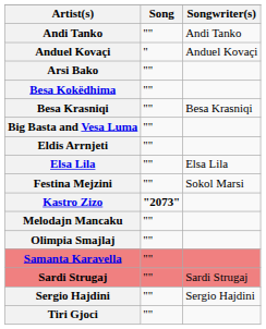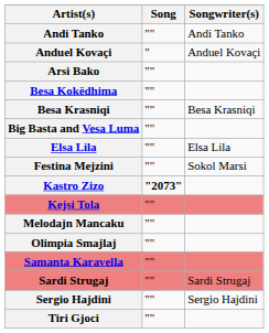 <table class="wikitable sortable plainrowheaders" style="margin: 1em auto 1em auto">
 <tr>
 </tr>
 <tr>
 <th scope="col">Artist(s)</th>
 <th scope="col">Song</th>
 <th scope="col">Songwriter(s)</th>
 </tr>
 <tr>
 <th scope="row">Andi Tanko</th>
 <td>""</td>
 <td>Andi Tanko</td>
 </tr>
 <tr>
 <th scope="row">Anduel Kovaçi</th>
 <td>"</td>
 <td>Anduel Kovaçi</td>
 </tr>
 <tr>
 <th scope="row">Arsi Bako</th>
 <td>""</td>
 <td></td>
 </tr>
 <tr>
 <th scope="row"><a href='#'>Besa Kokëdhima</a></th>
 <td>""</td>
 <td></td>
 </tr>
 <tr>
 <th scope="row">Besa Krasniqi</th>
 <td>""</td>
 <td>Besa Krasniqi</td>
 </tr>
 <tr>
 <th scope="row">Big Basta and <a href='#'>Vesa Luma</a></th>
 <td>""</td>
 <td></td>
 </tr>
 <tr>
-<th scope="row">Eldis Arrnjeti</th>
-<td>""</td>
-<td></td>
-</tr>
-<tr>
 <th scope="row"><a href='#'>Elsa Lila</a></th>
 <td>""</td>
 <td>Elsa Lila</td>
 </tr>
 <tr>
 <th scope="row">Festina Mejzini</th>
 <td>""</td>
 <td>Sokol Marsi</td>
 </tr>
 <tr>
 <th scope="row"><a href='#'>Kastro Zizo</a></th>
 <td><strong>"2073"</strong></td>
+<td></td>
+</tr>
+<tr style="background:#F08080;">
+<th scope="row" style="background:#F08080;"><a href='#'>Kejsi Tola</a></th>
+<td>""</td>
 <td></td>
 </tr>
 <tr>
 <th scope="row">Melodajn Mancaku</th>
 <td>""</td>
 <td></td>
 </tr>
 <tr>
 <th scope="row">Olimpia Smajlaj</th>
 <td>""</td>
 <td></td>
 </tr>
 <tr style="background:#F08080;">
 <th scope="row" style="background:#F08080;"><a href='#'>Samanta Karavella</a></th>
 <td>""</td>
 <td></td>
 </tr>
 <tr style="background:#F08080;">
 <th scope="row" style="background:#F08080;">Sardi Strugaj</th>
 <td>""</td>
 <td>Sardi Strugaj</td>
 </tr>
 <tr>
 <th scope="row">Sergio Hajdini</th>
 <td>""</td>
 <td>Sergio Hajdini</td>
 </tr>
 <tr>
 <th scope="row">Tiri Gjoci</th>
 <td>""</td>
 <td></td>
 </tr>
 </table>
